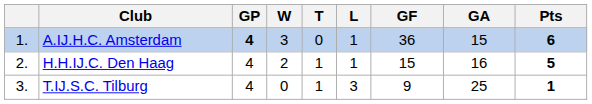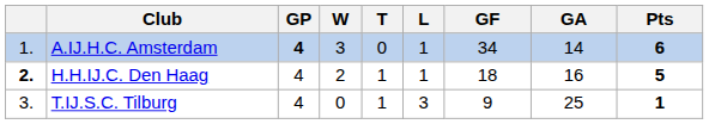 <table class="wikitable">
 <tr>
 <th width="30"></th>
 <th width="200">Club</th>
 <th width="30">GP</th>
 <th width="30">W</th>
 <th width="30">T</th>
 <th width="30">L</th>
 <th width="70">GF</th>
 <th width="70">GA</th>
 <th width="70">Pts</th>
 </tr>
 <tr bgcolor="#BCD2EE" align="center">
 <td>1.</td>
 <td align="left"><a href='#'>A.IJ.H.C. Amsterdam</a></td>
 <td><strong>4</strong></td>
 <td>3</td>
 <td>0</td>
 <td>1</td>
-<td>36</td>
-<td>15</td>
+<td>34</td>
+<td>14</td>
 <td><strong>6</strong></td>
 </tr>
 <tr bgcolor="#FFFFFF" align="center">
-<td>2.</td>
+<td><strong>2.</strong></td>
 <td align="left"><a href='#'>H.H.IJ.C. Den Haag</a></td>
 <td>4</td>
 <td>2</td>
 <td>1</td>
 <td>1</td>
-<td>15</td>
+<td>18</td>
 <td>16</td>
 <td><strong>5</strong></td>
 </tr>
 <tr bgcolor="#FFFFFF" align="center">
 <td>3.</td>
 <td align="left"><a href='#'>T.IJ.S.C. Tilburg</a></td>
 <td>4</td>
 <td>0</td>
 <td>1</td>
 <td>3</td>
 <td>9</td>
 <td>25</td>
 <td><strong>1</strong></td>
 </tr>
 </table>
